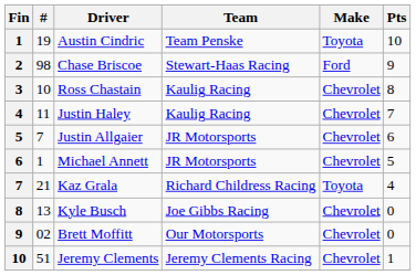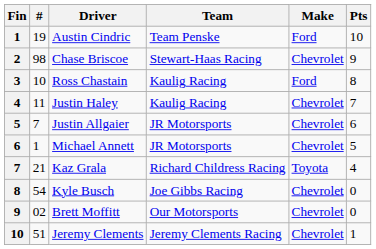 <table class="wikitable" style="font-size:95%">
 <tr>
 <th>Fin</th>
 <th>#</th>
 <th>Driver</th>
 <th>Team</th>
 <th>Make</th>
 <th>Pts</th>
 </tr>
 <tr>
 <th>1</th>
 <td>19</td>
 <td><a href='#'>Austin Cindric</a></td>
 <td><a href='#'>Team Penske</a></td>
-<td><a href='#'>Toyota</a></td>
+<td><a href='#'>Ford</a></td>
 <td>10</td>
 </tr>
 <tr>
 <th>2</th>
 <td>98</td>
 <td><a href='#'>Chase Briscoe</a></td>
 <td><a href='#'>Stewart-Haas Racing</a></td>
-<td><a href='#'>Ford</a></td>
+<td><a href='#'>Chevrolet</a></td>
 <td>9</td>
 </tr>
 <tr>
 <th>3</th>
 <td>10</td>
 <td><a href='#'>Ross Chastain</a></td>
 <td><a href='#'>Kaulig Racing</a></td>
-<td><a href='#'>Chevrolet</a></td>
+<td><a href='#'>Ford</a></td>
 <td>8</td>
 </tr>
 <tr>
 <th>4</th>
 <td>11</td>
 <td><a href='#'>Justin Haley</a></td>
 <td><a href='#'>Kaulig Racing</a></td>
 <td><a href='#'>Chevrolet</a></td>
 <td>7</td>
 </tr>
 <tr>
 <th>5</th>
 <td>7</td>
 <td><a href='#'>Justin Allgaier</a></td>
 <td><a href='#'>JR Motorsports</a></td>
 <td><a href='#'>Chevrolet</a></td>
 <td>6</td>
 </tr>
 <tr>
 <th>6</th>
 <td>1</td>
 <td><a href='#'>Michael Annett</a></td>
 <td><a href='#'>JR Motorsports</a></td>
 <td><a href='#'>Chevrolet</a></td>
 <td>5</td>
 </tr>
 <tr>
 <th>7</th>
 <td>21</td>
 <td><a href='#'>Kaz Grala</a></td>
 <td><a href='#'>Richard Childress Racing</a></td>
 <td><a href='#'>Toyota</a></td>
 <td>4</td>
 </tr>
 <tr>
 <th>8</th>
-<td>13</td>
+<td>54</td>
 <td><a href='#'>Kyle Busch</a></td>
 <td><a href='#'>Joe Gibbs Racing</a></td>
 <td><a href='#'>Chevrolet</a></td>
 <td>0</td>
 </tr>
 <tr>
 <th>9</th>
 <td>02</td>
 <td><a href='#'>Brett Moffitt</a></td>
 <td><a href='#'>Our Motorsports</a></td>
 <td><a href='#'>Chevrolet</a></td>
 <td>0</td>
 </tr>
 <tr>
 <th>10</th>
 <td>51</td>
 <td><a href='#'>Jeremy Clements</a></td>
 <td><a href='#'>Jeremy Clements Racing</a></td>
 <td><a href='#'>Chevrolet</a></td>
 <td>1</td>
 </tr>
 </table>
